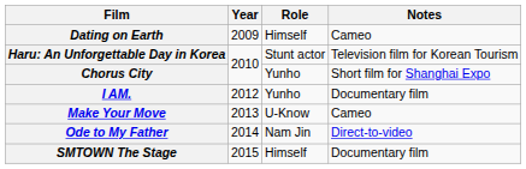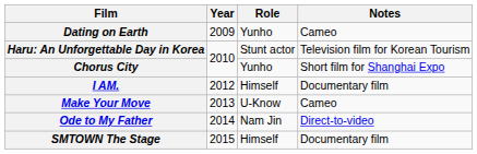 <table class="wikitable plainrowheaders sortable">
 <tr>
 <th scope="col">Film</th>
 <th scope="col">Year</th>
 <th scope="col">Role</th>
 <th scope="col" class="unsortable">Notes</th>
 </tr>
 <tr>
 <th scope="row"><em>Dating on Earth</em></th>
 <td>2009</td>
-<td>Himself</td>
+<td>Yunho</td>
 <td>Cameo</td>
 </tr>
 <tr>
 <th scope="row"><em>Haru: An Unforgettable Day in Korea</em></th>
 <td rowspan="2">2010</td>
 <td>Stunt actor</td>
 <td>Television film for Korean Tourism</td>
 </tr>
 <tr>
 <th scope="row"><em>Chorus City</em></th>
 <td>Yunho</td>
 <td>Short film for <a href='#'>Shanghai Expo</a></td>
 </tr>
 <tr>
 <th scope="row"><em><a href='#'>I AM.</a></em></th>
 <td>2012</td>
-<td>Yunho</td>
+<td>Himself</td>
 <td>Documentary film</td>
 </tr>
 <tr>
 <th scope="row"><em><a href='#'>Make Your Move</a></em></th>
 <td>2013</td>
 <td>U-Know</td>
 <td>Cameo</td>
 </tr>
 <tr>
 <th scope="row"><em><a href='#'>Ode to My Father</a></em></th>
 <td>2014</td>
 <td>Nam Jin</td>
 <td><a href='#'>Direct-to-video</a></td>
 </tr>
 <tr>
 <th scope="row"><em>SMTOWN The Stage</em></th>
 <td>2015</td>
 <td>Himself</td>
 <td>Documentary film</td>
 </tr>
 </table>
